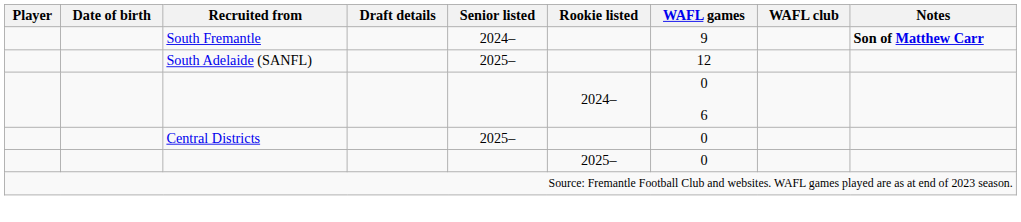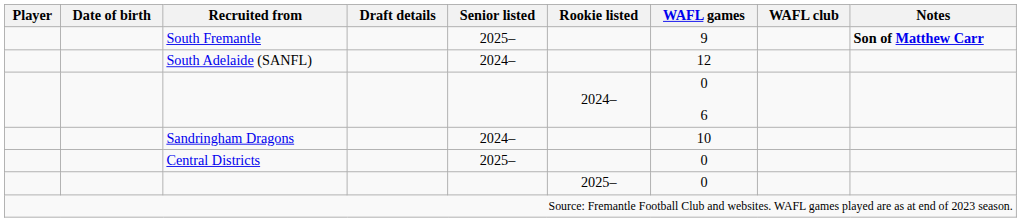 <table class="wikitable sortable" style="width:90%; text-align:left">
 <tr>
 <th>Player</th>
 <th>Date of birth</th>
 <th>Recruited from</th>
 <th>Draft details</th>
 <th>Senior listed</th>
 <th>Rookie listed</th>
 <th><a href='#'>WAFL</a> games</th>
 <th>WAFL club</th>
 <th>Notes</th>
 </tr>
 <tr>
 <td></td>
 <td></td>
 <td><a href='#'>South Fremantle</a></td>
 <td></td>
-<td align=center>2024–</td>
+<td align=center>2025–</td>
 <td></td>
 <td align=center>9</td>
 <td></td>
 <td><strong>Son of <a href='#'>Matthew Carr</a></strong></td>
 </tr>
 <tr>
 <td></td>
 <td></td>
 <td><a href='#'>South Adelaide</a> (SANFL)</td>
 <td></td>
-<td align=center>2025–</td>
+<td align=center>2024–</td>
 <td></td>
 <td align=center>12</td>
 <td></td>
 <td></td>
 </tr>
 <tr>
 <td></td>
 <td></td>
 <td></td>
 <td></td>
 <td></td>
 <td align=center>2024–</td>
 <td align=center>0<br><br>6</td>
 <td><br><br></td>
+<td></td>
+</tr>
+<tr>
+<td></td>
+<td></td>
+<td><a href='#'>Sandringham Dragons</a></td>
+<td></td>
+<td align=center>2024–</td>
+<td></td>
+<td align=center>10</td>
+<td></td>
 <td></td>
 </tr>
 <tr>
 <td></td>
 <td></td>
 <td><a href='#'>Central Districts</a></td>
 <td></td>
 <td align=center>2025–</td>
 <td></td>
 <td align=center>0</td>
 <td></td>
 <td></td>
 </tr>
 <tr>
 <td></td>
 <td></td>
 <td></td>
 <td></td>
 <td></td>
 <td align=center>2025–</td>
 <td align=center>0</td>
 <td></td>
 <td></td>
 </tr>
 <tr class="sortbottom">
 <td colspan="9" style="text-align:right;"><small>Source: Fremantle Football Club  and  websites. WAFL games played are as at end of 2023 season.</small></td>
 </tr>
 </table>
